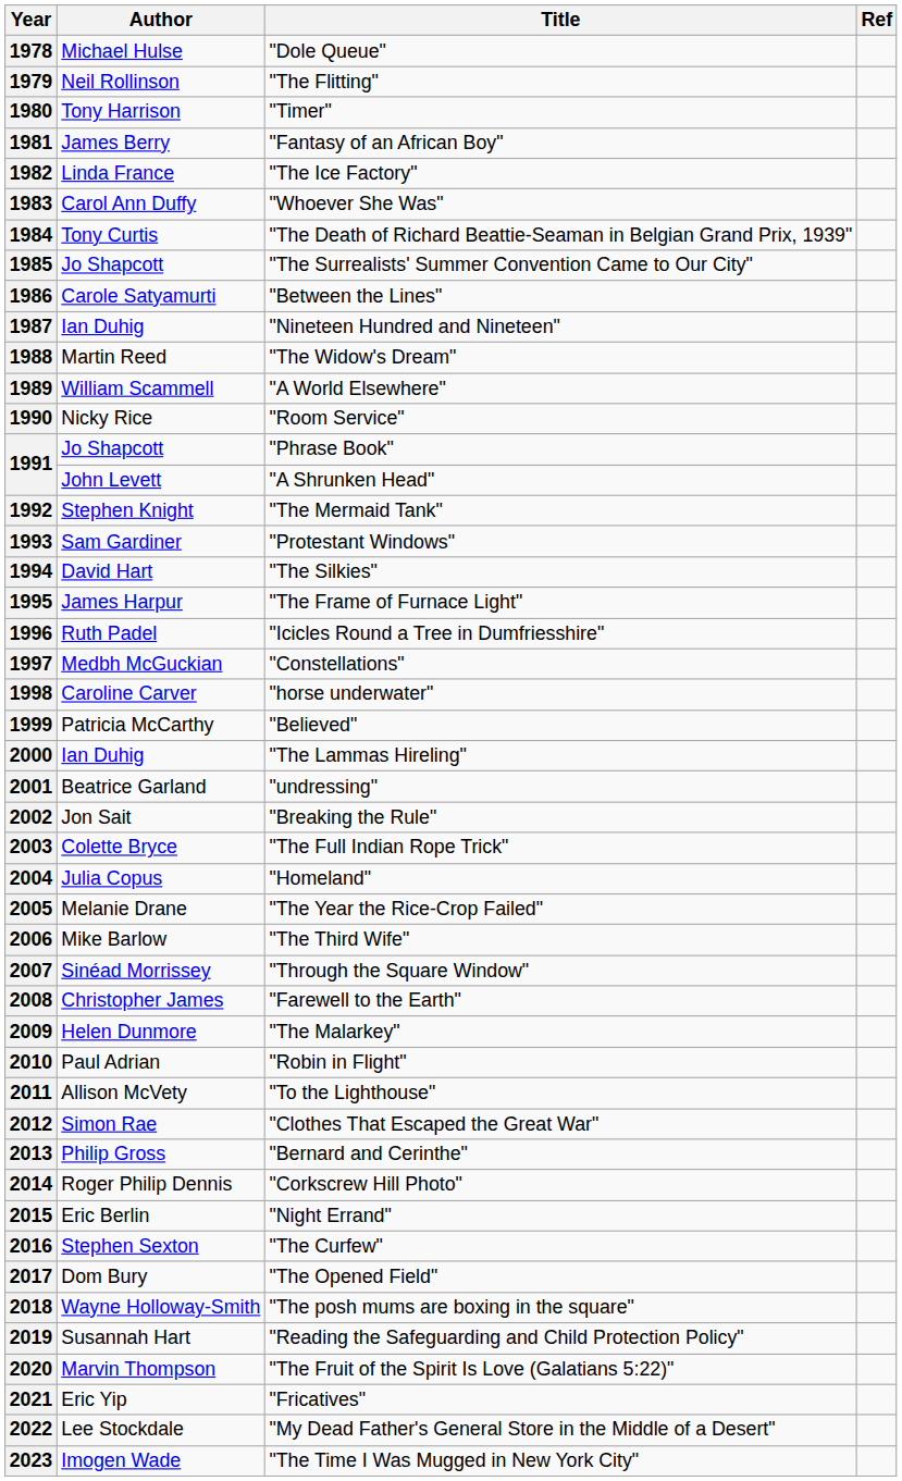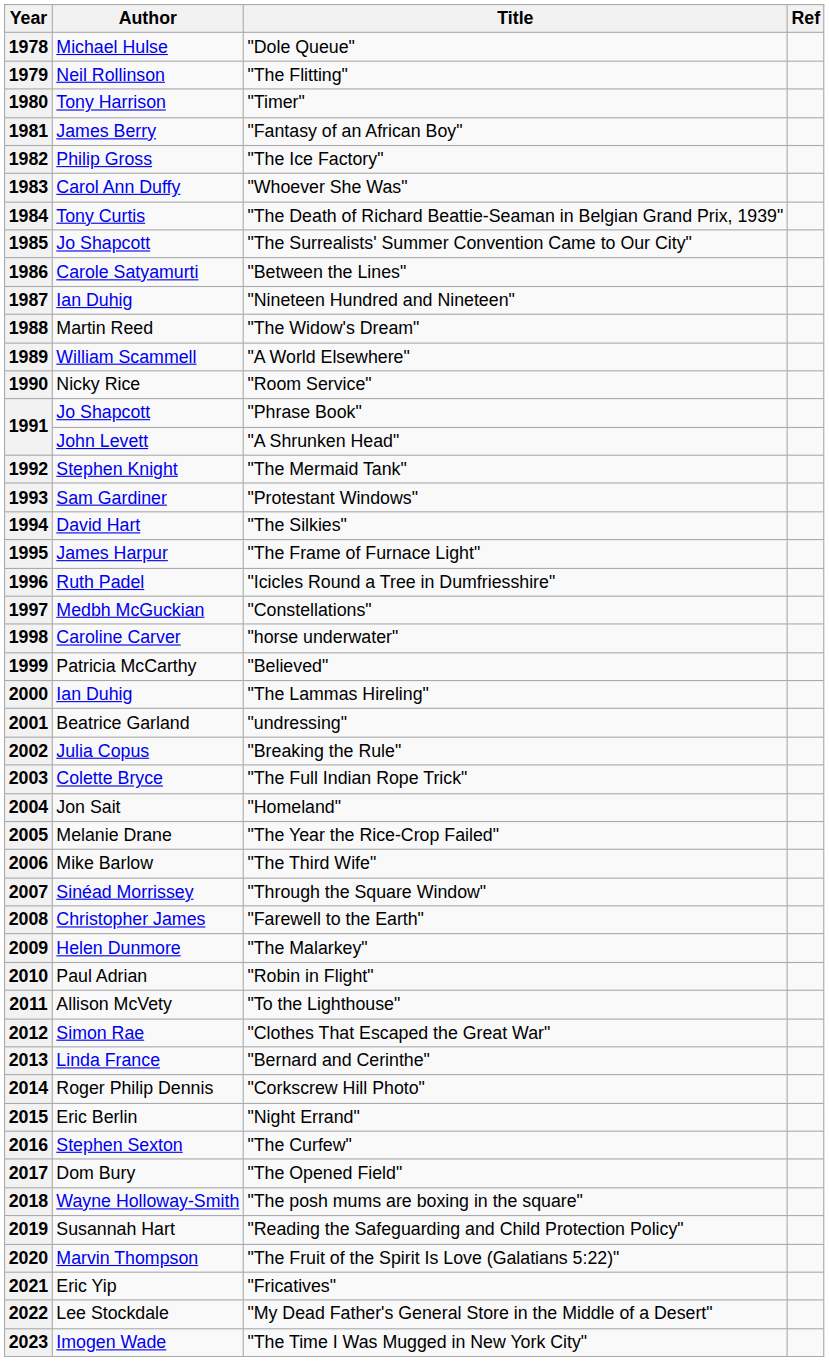 <table class="wikitable">
 <tr>
 <th>Year</th>
 <th>Author</th>
 <th>Title</th>
 <th>Ref</th>
 </tr>
 <tr>
 <th>1978</th>
 <td><a href='#'>Michael Hulse</a></td>
 <td>"Dole Queue"</td>
 <td></td>
 </tr>
 <tr>
 <th>1979</th>
 <td><a href='#'>Neil Rollinson</a></td>
 <td>"The Flitting"</td>
 <td></td>
 </tr>
 <tr>
 <th>1980</th>
 <td><a href='#'>Tony Harrison</a></td>
 <td>"Timer"</td>
 <td></td>
 </tr>
 <tr>
 <th>1981</th>
 <td><a href='#'>James Berry</a></td>
 <td>"Fantasy of an African Boy"</td>
 <td></td>
 </tr>
 <tr>
 <th>1982</th>
-<td><a href='#'>Linda France</a></td>
+<td><a href='#'>Philip Gross</a></td>
 <td>"The Ice Factory"</td>
 <td></td>
 </tr>
 <tr>
 <th>1983</th>
 <td><a href='#'>Carol Ann Duffy</a></td>
 <td>"Whoever She Was"</td>
 <td></td>
 </tr>
 <tr>
 <th>1984</th>
 <td><a href='#'>Tony Curtis</a></td>
 <td>"The Death of Richard Beattie-Seaman in Belgian Grand Prix, 1939"</td>
 <td></td>
 </tr>
 <tr>
 <th>1985</th>
 <td><a href='#'>Jo Shapcott</a></td>
 <td>"The Surrealists' Summer Convention Came to Our City"</td>
 <td></td>
 </tr>
 <tr>
 <th>1986</th>
 <td><a href='#'>Carole Satyamurti</a></td>
 <td>"Between the Lines"</td>
 <td></td>
 </tr>
 <tr>
 <th>1987</th>
 <td><a href='#'>Ian Duhig</a></td>
 <td>"Nineteen Hundred and Nineteen"</td>
 <td></td>
 </tr>
 <tr>
 <th>1988</th>
 <td>Martin Reed</td>
 <td>"The Widow's Dream"</td>
 <td></td>
 </tr>
 <tr>
 <th>1989</th>
 <td><a href='#'>William Scammell</a></td>
 <td>"A World Elsewhere"</td>
 <td></td>
 </tr>
 <tr>
 <th>1990</th>
 <td>Nicky Rice</td>
 <td>"Room Service"</td>
 <td></td>
 </tr>
 <tr>
 <th rowspan="2">1991</th>
 <td><a href='#'>Jo Shapcott</a></td>
 <td>"Phrase Book"</td>
 <td></td>
 </tr>
 <tr>
 <td><a href='#'>John Levett</a></td>
 <td>"A Shrunken Head"</td>
 <td></td>
 </tr>
 <tr>
 <th>1992</th>
 <td><a href='#'>Stephen Knight</a></td>
 <td>"The Mermaid Tank"</td>
 <td></td>
 </tr>
 <tr>
 <th>1993</th>
 <td><a href='#'>Sam Gardiner</a></td>
 <td>"Protestant Windows"</td>
 <td></td>
 </tr>
 <tr>
 <th>1994</th>
 <td><a href='#'>David Hart</a></td>
 <td>"The Silkies"</td>
 <td></td>
 </tr>
 <tr>
 <th>1995</th>
 <td><a href='#'>James Harpur</a></td>
 <td>"The Frame of Furnace Light"</td>
 <td></td>
 </tr>
 <tr>
 <th>1996</th>
 <td><a href='#'>Ruth Padel</a></td>
 <td>"Icicles Round a Tree in Dumfriesshire"</td>
 <td></td>
 </tr>
 <tr>
 <th>1997</th>
 <td><a href='#'>Medbh McGuckian</a></td>
 <td>"Constellations"</td>
 <td></td>
 </tr>
 <tr>
 <th>1998</th>
 <td><a href='#'>Caroline Carver</a></td>
 <td>"horse underwater"</td>
 <td></td>
 </tr>
 <tr>
 <th>1999</th>
 <td>Patricia McCarthy</td>
 <td>"Believed"</td>
 <td></td>
 </tr>
 <tr>
 <th>2000</th>
 <td><a href='#'>Ian Duhig</a></td>
 <td>"The Lammas Hireling"</td>
 <td></td>
 </tr>
 <tr>
 <th>2001</th>
 <td>Beatrice Garland</td>
 <td>"undressing"</td>
 <td></td>
 </tr>
 <tr>
 <th>2002</th>
-<td>Jon Sait</td>
+<td><a href='#'>Julia Copus</a></td>
 <td>"Breaking the Rule"</td>
 <td></td>
 </tr>
 <tr>
 <th>2003</th>
 <td><a href='#'>Colette Bryce</a></td>
 <td>"The Full Indian Rope Trick"</td>
 <td></td>
 </tr>
 <tr>
 <th>2004</th>
-<td><a href='#'>Julia Copus</a></td>
+<td>Jon Sait</td>
 <td>"Homeland"</td>
 <td></td>
 </tr>
 <tr>
 <th>2005</th>
 <td>Melanie Drane</td>
 <td>"The Year the Rice-Crop Failed"</td>
 <td></td>
 </tr>
 <tr>
 <th>2006</th>
 <td>Mike Barlow</td>
 <td>"The Third Wife"</td>
 <td></td>
 </tr>
 <tr>
 <th>2007</th>
 <td><a href='#'>Sinéad Morrissey</a></td>
 <td>"Through the Square Window"</td>
 <td></td>
 </tr>
 <tr>
 <th>2008</th>
 <td><a href='#'>Christopher James</a></td>
 <td>"Farewell to the Earth"</td>
 <td></td>
 </tr>
 <tr>
 <th>2009</th>
 <td><a href='#'>Helen Dunmore</a></td>
 <td>"The Malarkey"</td>
 <td></td>
 </tr>
 <tr>
 <th>2010</th>
 <td>Paul Adrian</td>
 <td>"Robin in Flight"</td>
 <td></td>
 </tr>
 <tr>
 <th>2011</th>
 <td>Allison McVety</td>
 <td>"To the Lighthouse"</td>
 <td></td>
 </tr>
 <tr>
 <th>2012</th>
 <td><a href='#'>Simon Rae</a></td>
 <td>"Clothes That Escaped the Great War"</td>
 <td></td>
 </tr>
 <tr>
 <th>2013</th>
-<td><a href='#'>Philip Gross</a></td>
+<td><a href='#'>Linda France</a></td>
 <td>"Bernard and Cerinthe"</td>
 <td></td>
 </tr>
 <tr>
 <th>2014</th>
 <td>Roger Philip Dennis</td>
 <td>"Corkscrew Hill Photo"</td>
 <td></td>
 </tr>
 <tr>
 <th>2015</th>
 <td>Eric Berlin</td>
 <td>"Night Errand"</td>
 <td></td>
 </tr>
 <tr>
 <th>2016</th>
 <td><a href='#'>Stephen Sexton</a></td>
 <td>"The Curfew"</td>
 <td></td>
 </tr>
 <tr>
 <th>2017</th>
 <td>Dom Bury</td>
 <td>"The Opened Field"</td>
 <td></td>
 </tr>
 <tr>
 <th>2018</th>
 <td><a href='#'>Wayne Holloway-Smith</a></td>
 <td>"The posh mums are boxing in the square"</td>
 <td></td>
 </tr>
 <tr>
 <th>2019</th>
 <td>Susannah Hart</td>
 <td>"Reading the Safeguarding and Child Protection Policy"</td>
 <td></td>
 </tr>
 <tr>
 <th>2020</th>
 <td><a href='#'>Marvin Thompson</a></td>
 <td>"The Fruit of the Spirit Is Love (Galatians 5:22)"</td>
 <td></td>
 </tr>
 <tr>
 <th>2021</th>
 <td>Eric Yip</td>
 <td>"Fricatives"</td>
 <td></td>
 </tr>
 <tr>
 <th>2022</th>
 <td>Lee Stockdale</td>
 <td>"My Dead Father's General Store in the Middle of a Desert"</td>
 <td></td>
 </tr>
 <tr>
 <th>2023</th>
 <td><a href='#'>Imogen Wade</a></td>
 <td>"The Time I Was Mugged in New York City"</td>
 <td></td>
 </tr>
 </table>
